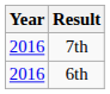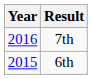 <table class="wikitable" style="text-align:center">
 <tr>
 <th>Year</th>
 <th>Result</th>
 </tr>
 <tr>
 <td><a href='#'>2016</a></td>
 <td>7th</td>
 </tr>
 <tr>
-<td><a href='#'>2016</a></td>
+<td><a href='#'>2015</a></td>
 <td>6th</td>
 </tr>
 </table>
